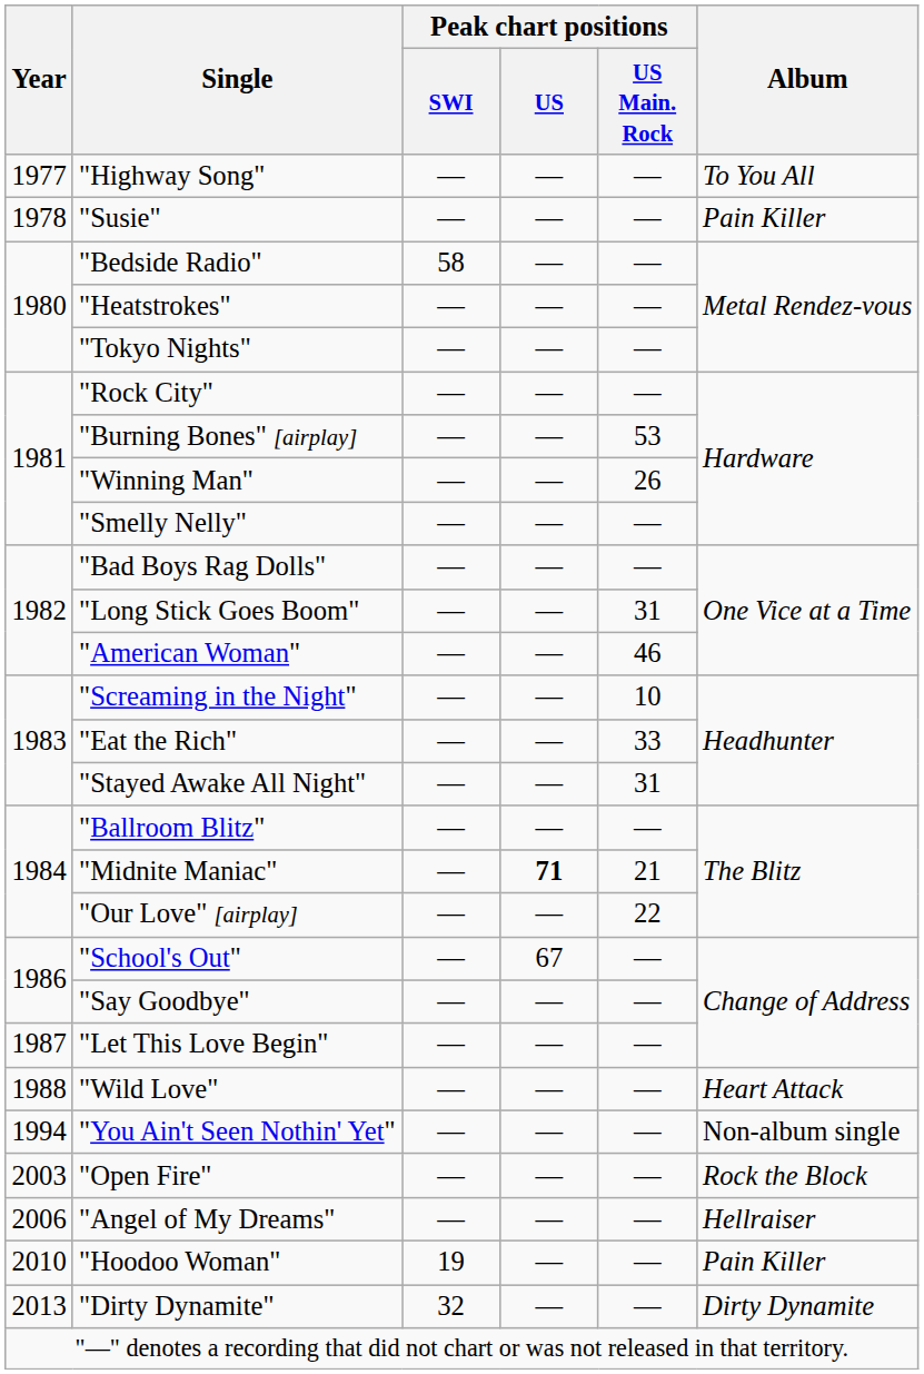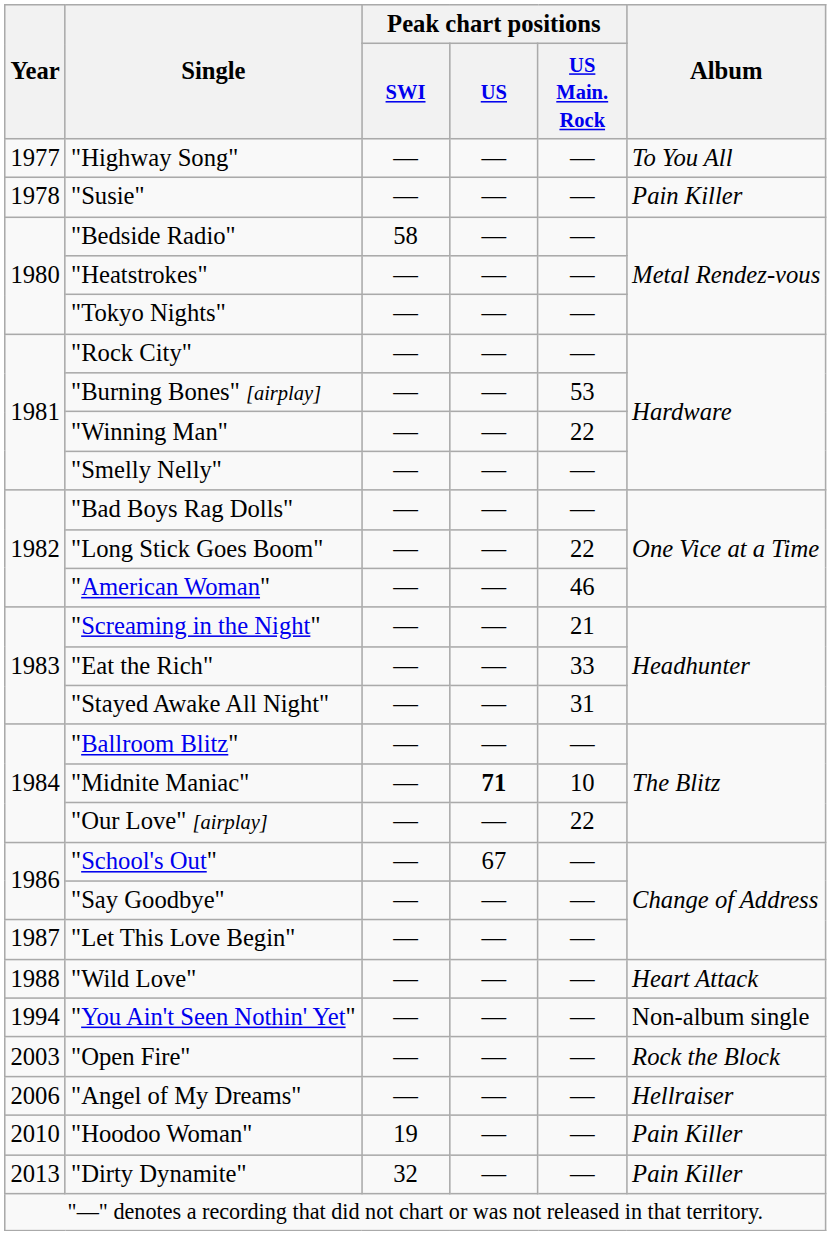 <table class="wikitable">
 <tr>
 <th rowspan="2">Year</th>
 <th rowspan="2">Single</th>
 <th colspan="3">Peak chart positions</th>
 <th rowspan="2">Album</th>
 </tr>
 <tr>
 <th width="50px"><small><a href='#'>SWI</a></small> <br></th>
 <th width="50px"><small><a href='#'>US</a></small> <br></th>
 <th width="50px"><small><a href='#'>US Main. Rock</a></small> <br></th>
 </tr>
 <tr>
 <td rowspan="1">1977</td>
 <td>"Highway Song"</td>
 <td style="text-align:center;">—</td>
 <td style="text-align:center;">—</td>
 <td style="text-align:center;">—</td>
 <td rowspan="1"><em>To You All</em></td>
 </tr>
 <tr>
 <td rowspan="1">1978</td>
 <td>"Susie"</td>
 <td style="text-align:center;">—</td>
 <td style="text-align:center;">—</td>
 <td style="text-align:center;">—</td>
 <td rowspan="1"><em>Pain Killer</em></td>
 </tr>
 <tr>
 <td rowspan="3">1980</td>
 <td>"Bedside Radio"</td>
 <td style="text-align:center;">58</td>
 <td style="text-align:center;">—</td>
 <td style="text-align:center;">—</td>
 <td rowspan="3"><em>Metal Rendez-vous</em></td>
 </tr>
 <tr>
 <td>"Heatstrokes"</td>
 <td style="text-align:center;">—</td>
 <td style="text-align:center;">—</td>
 <td style="text-align:center;">—</td>
 </tr>
 <tr>
 <td>"Tokyo Nights"</td>
 <td style="text-align:center;">—</td>
 <td style="text-align:center;">—</td>
 <td style="text-align:center;">—</td>
 </tr>
 <tr>
 <td rowspan="4">1981</td>
 <td>"Rock City"</td>
 <td style="text-align:center;">—</td>
 <td style="text-align:center;">—</td>
 <td style="text-align:center;">—</td>
 <td rowspan="4"><em>Hardware</em></td>
 </tr>
 <tr>
 <td>"Burning Bones" <small><em>[airplay]</em></small></td>
 <td style="text-align:center;">—</td>
 <td style="text-align:center;">—</td>
 <td style="text-align:center;">53</td>
 </tr>
 <tr>
 <td>"Winning Man"</td>
 <td style="text-align:center;">—</td>
 <td style="text-align:center;">—</td>
-<td style="text-align:center;">26</td>
+<td style="text-align:center;">22</td>
 </tr>
 <tr>
 <td>"Smelly Nelly"</td>
 <td style="text-align:center;">—</td>
 <td style="text-align:center;">—</td>
 <td style="text-align:center;">—</td>
 </tr>
 <tr>
 <td rowspan="3">1982</td>
 <td>"Bad Boys Rag Dolls"</td>
 <td style="text-align:center;">—</td>
 <td style="text-align:center;">—</td>
 <td style="text-align:center;">—</td>
 <td rowspan="3"><em>One Vice at a Time</em></td>
 </tr>
 <tr>
 <td>"Long Stick Goes Boom"</td>
 <td style="text-align:center;">—</td>
 <td style="text-align:center;">—</td>
-<td style="text-align:center;">31</td>
+<td style="text-align:center;">22</td>
 </tr>
 <tr>
 <td>"<a href='#'>American Woman</a>"</td>
 <td style="text-align:center;">—</td>
 <td style="text-align:center;">—</td>
 <td style="text-align:center;">46</td>
 </tr>
 <tr>
 <td rowspan="3">1983</td>
 <td>"<a href='#'>Screaming in the Night</a>"</td>
 <td style="text-align:center;">—</td>
 <td style="text-align:center;">—</td>
-<td style="text-align:center;">10</td>
+<td style="text-align:center;">21</td>
 <td rowspan="3"><em>Headhunter</em></td>
 </tr>
 <tr>
 <td>"Eat the Rich"</td>
 <td style="text-align:center;">—</td>
 <td style="text-align:center;">—</td>
 <td style="text-align:center;">33</td>
 </tr>
 <tr>
 <td>"Stayed Awake All Night"</td>
 <td style="text-align:center;">—</td>
 <td style="text-align:center;">—</td>
 <td style="text-align:center;">31</td>
 </tr>
 <tr>
 <td rowspan="3">1984</td>
 <td>"<a href='#'>Ballroom Blitz</a>"</td>
 <td style="text-align:center;">—</td>
 <td style="text-align:center;">—</td>
 <td style="text-align:center;">—</td>
 <td rowspan="3"><em>The Blitz</em></td>
 </tr>
 <tr>
 <td>"Midnite Maniac"</td>
 <td style="text-align:center;">—</td>
 <td style="text-align:center;"><strong>71</strong></td>
-<td style="text-align:center;">21</td>
+<td style="text-align:center;">10</td>
 </tr>
 <tr>
 <td>"Our Love" <small><em>[airplay]</em></small></td>
 <td style="text-align:center;">—</td>
 <td style="text-align:center;">—</td>
 <td style="text-align:center;">22</td>
 </tr>
 <tr>
 <td rowspan="2">1986</td>
 <td>"<a href='#'>School's Out</a>"</td>
 <td style="text-align:center;">—</td>
 <td style="text-align:center;">67</td>
 <td style="text-align:center;">—</td>
 <td rowspan="3"><em>Change of Address</em></td>
 </tr>
 <tr>
 <td>"Say Goodbye"</td>
 <td style="text-align:center;">—</td>
 <td style="text-align:center;">—</td>
 <td style="text-align:center;">—</td>
 </tr>
 <tr>
 <td>1987</td>
 <td>"Let This Love Begin"</td>
 <td style="text-align:center;">—</td>
 <td style="text-align:center;">—</td>
 <td style="text-align:center;">—</td>
 </tr>
 <tr>
 <td rowspan="1">1988</td>
 <td>"Wild Love"</td>
 <td style="text-align:center;">—</td>
 <td style="text-align:center;">—</td>
 <td style="text-align:center;">—</td>
 <td rowspan="1"><em>Heart Attack</em></td>
 </tr>
 <tr>
 <td>1994</td>
 <td>"<a href='#'>You Ain't Seen Nothin' Yet</a>"</td>
 <td style="text-align:center;">—</td>
 <td style="text-align:center;">—</td>
 <td style="text-align:center;">—</td>
 <td>Non-album single</td>
 </tr>
 <tr>
 <td>2003</td>
 <td>"Open Fire"</td>
 <td style="text-align:center;">—</td>
 <td style="text-align:center;">—</td>
 <td style="text-align:center;">—</td>
 <td><em>Rock the Block</em></td>
 </tr>
 <tr>
 <td>2006</td>
 <td>"Angel of My Dreams"</td>
 <td style="text-align:center;">—</td>
 <td style="text-align:center;">—</td>
 <td style="text-align:center;">—</td>
 <td><em>Hellraiser</em></td>
 </tr>
 <tr>
 <td>2010</td>
 <td>"Hoodoo Woman"</td>
 <td style="text-align:center;">19</td>
 <td style="text-align:center;">—</td>
 <td style="text-align:center;">—</td>
 <td rowspan="1"><em>Pain Killer</em></td>
 </tr>
 <tr>
 <td>2013</td>
 <td>"Dirty Dynamite"</td>
 <td style="text-align:center;">32</td>
 <td style="text-align:center;">—</td>
 <td style="text-align:center;">—</td>
-<td><em>Dirty Dynamite</em></td>
+<td rowspan="1"><em>Pain Killer</em></td>
 </tr>
 <tr>
 <td colspan="6" style="font-size:90%" align="center">"—" denotes a recording that did not chart or was not released in that territory.</td>
 </tr>
 </table>
